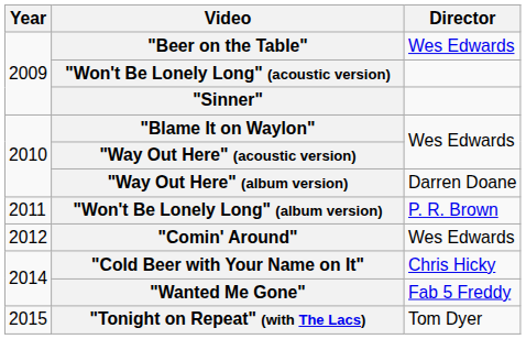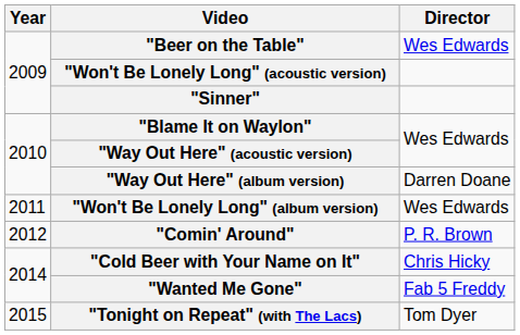 <table class="wikitable plainrowheaders">
 <tr>
 <th>Year</th>
 <th style="width:20em;">Video</th>
 <th>Director</th>
 </tr>
 <tr>
 <td rowspan="3">2009</td>
 <th scope="row">"Beer on the Table"</th>
 <td><a href='#'>Wes Edwards</a></td>
 </tr>
 <tr>
 <th scope="row">"Won't Be Lonely Long" <small>(acoustic version)</small></th>
 <td></td>
 </tr>
 <tr>
 <th scope="row">"Sinner"</th>
 <td></td>
 </tr>
 <tr>
 <td rowspan="3">2010</td>
 <th scope="row">"Blame It on Waylon"</th>
 <td rowspan="2">Wes Edwards</td>
 </tr>
 <tr>
 <th scope="row">"Way Out Here" <small>(acoustic version)</small></th>
 </tr>
 <tr>
 <th scope="row">"Way Out Here" <small>(album version)</small></th>
 <td>Darren Doane</td>
 </tr>
 <tr>
 <td>2011</td>
 <th scope="row">"Won't Be Lonely Long" <small>(album version)</small></th>
-<td><a href='#'>P. R. Brown</a></td>
+<td>Wes Edwards</td>
 </tr>
 <tr>
 <td>2012</td>
 <th scope="row">"Comin' Around"</th>
-<td>Wes Edwards</td>
+<td><a href='#'>P. R. Brown</a></td>
 </tr>
 <tr>
 <td rowspan="2">2014</td>
 <th scope="row">"Cold Beer with Your Name on It"</th>
 <td><a href='#'>Chris Hicky</a></td>
 </tr>
 <tr>
 <th scope="row">"Wanted Me Gone"</th>
 <td><a href='#'>Fab 5 Freddy</a></td>
 </tr>
 <tr>
 <td>2015</td>
 <th scope="row">"Tonight on Repeat" <small>(with <a href='#'>The Lacs</a>)</small></th>
 <td>Tom Dyer</td>
 </tr>
 </table>
